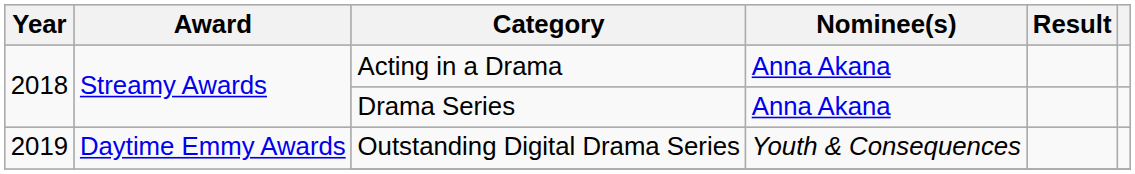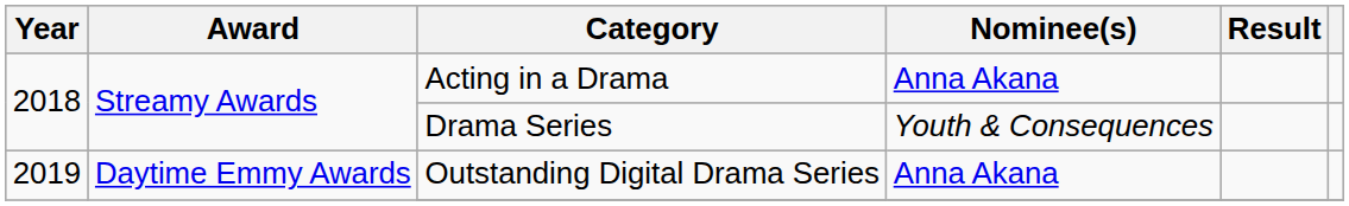 <table class="wikitable sortable">
 <tr>
 <th scope="col">Year</th>
 <th scope="col">Award</th>
 <th scope="col">Category</th>
 <th scope="col">Nominee(s)</th>
 <th scope="col">Result</th>
 <th scope="col" class="unsortable"></th>
 </tr>
 <tr>
 <td rowspan="2">2018</td>
 <td rowspan="2"><a href='#'>Streamy Awards</a></td>
 <td>Acting in a Drama</td>
 <td data-sort-value="Akana, Anna"><a href='#'>Anna Akana</a></td>
 <td></td>
 <td style="text-align: center;"></td>
 </tr>
 <tr>
 <td>Drama Series</td>
-<td data-sort-value="Akana, Anna"><a href='#'>Anna Akana</a></td>
+<td><em>Youth & Consequences</em></td>
 <td></td>
 <td style="text-align: center;"></td>
 </tr>
 <tr>
 <td rowspan="2">2019</td>
 <td rowspan="2"><a href='#'>Daytime Emmy Awards</a></td>
 <td>Outstanding Digital Drama Series</td>
-<td><em>Youth & Consequences</em></td>
+<td data-sort-value="Akana, Anna"><a href='#'>Anna Akana</a></td>
 <td></td>
 <td style="text-align: center;"></td>
 </tr>
 <tr>
 </tr>
 </table>
